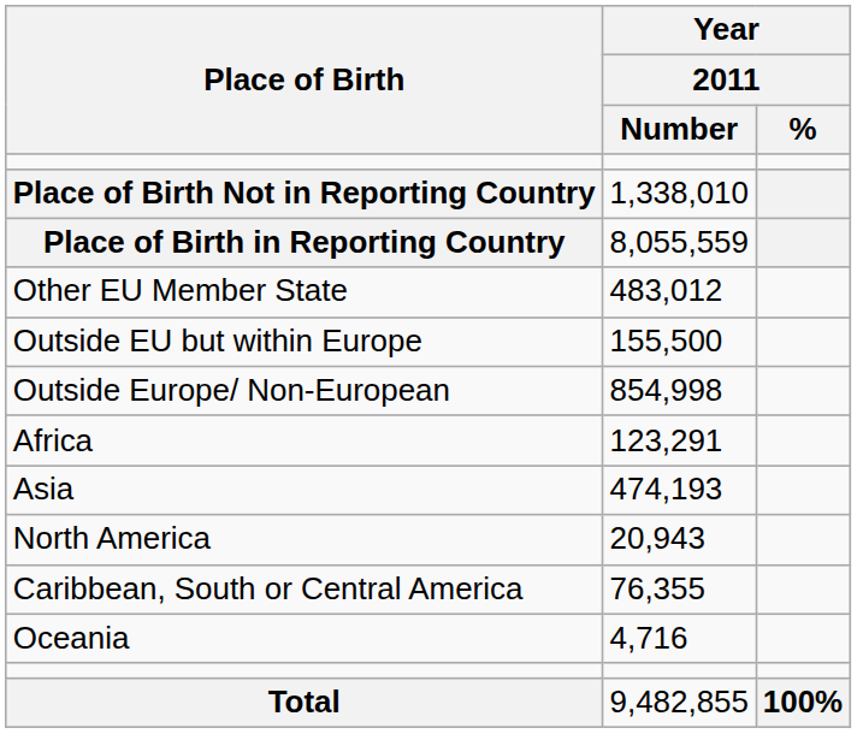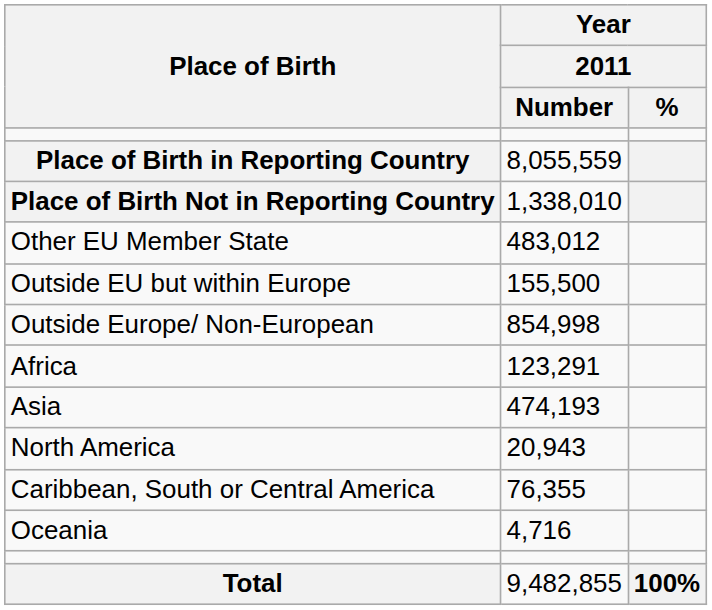 <table class="wikitable sortable mw-collapsible">
 <tr>
 <th rowspan="3">Place of Birth</th>
 <th colspan="2">Year</th>
 </tr>
 <tr>
 <th colspan="2">2011</th>
 </tr>
 <tr>
 <th>Number</th>
 <th>%</th>
 </tr>
 <tr>
 <td></td>
 <td></td>
 <td></td>
 </tr>
 <tr>
-<th>Place of Birth Not in Reporting Country</th>
-<td>1,338,010</td>
+<th>Place of Birth in Reporting Country</th>
+<td>8,055,559</td>
 <th></th>
 </tr>
 <tr>
-<th>Place of Birth in Reporting Country</th>
-<td>8,055,559</td>
+<th>Place of Birth Not in Reporting Country</th>
+<td>1,338,010</td>
 <th></th>
 </tr>
 <tr>
 <td>Other EU Member State</td>
 <td>483,012</td>
 <td></td>
 </tr>
 <tr>
 <td>Outside EU but within Europe</td>
 <td>155,500</td>
 <td></td>
 </tr>
 <tr>
 <td>Outside Europe/ Non-European</td>
 <td>854,998</td>
 <td></td>
 </tr>
 <tr>
 <td>Africa</td>
 <td>123,291</td>
 <td></td>
 </tr>
 <tr>
 <td>Asia</td>
 <td>474,193</td>
 <td></td>
 </tr>
 <tr>
 <td>North America</td>
 <td>20,943</td>
 <td></td>
 </tr>
 <tr>
 <td>Caribbean, South or Central America</td>
 <td>76,355</td>
 <td></td>
 </tr>
 <tr>
 <td>Oceania</td>
 <td>4,716</td>
 <td></td>
 </tr>
 <tr>
 <td></td>
 <td></td>
 <td></td>
 </tr>
 <tr>
 <th>Total</th>
 <td>9,482,855</td>
 <th>100%</th>
 </tr>
 </table>
